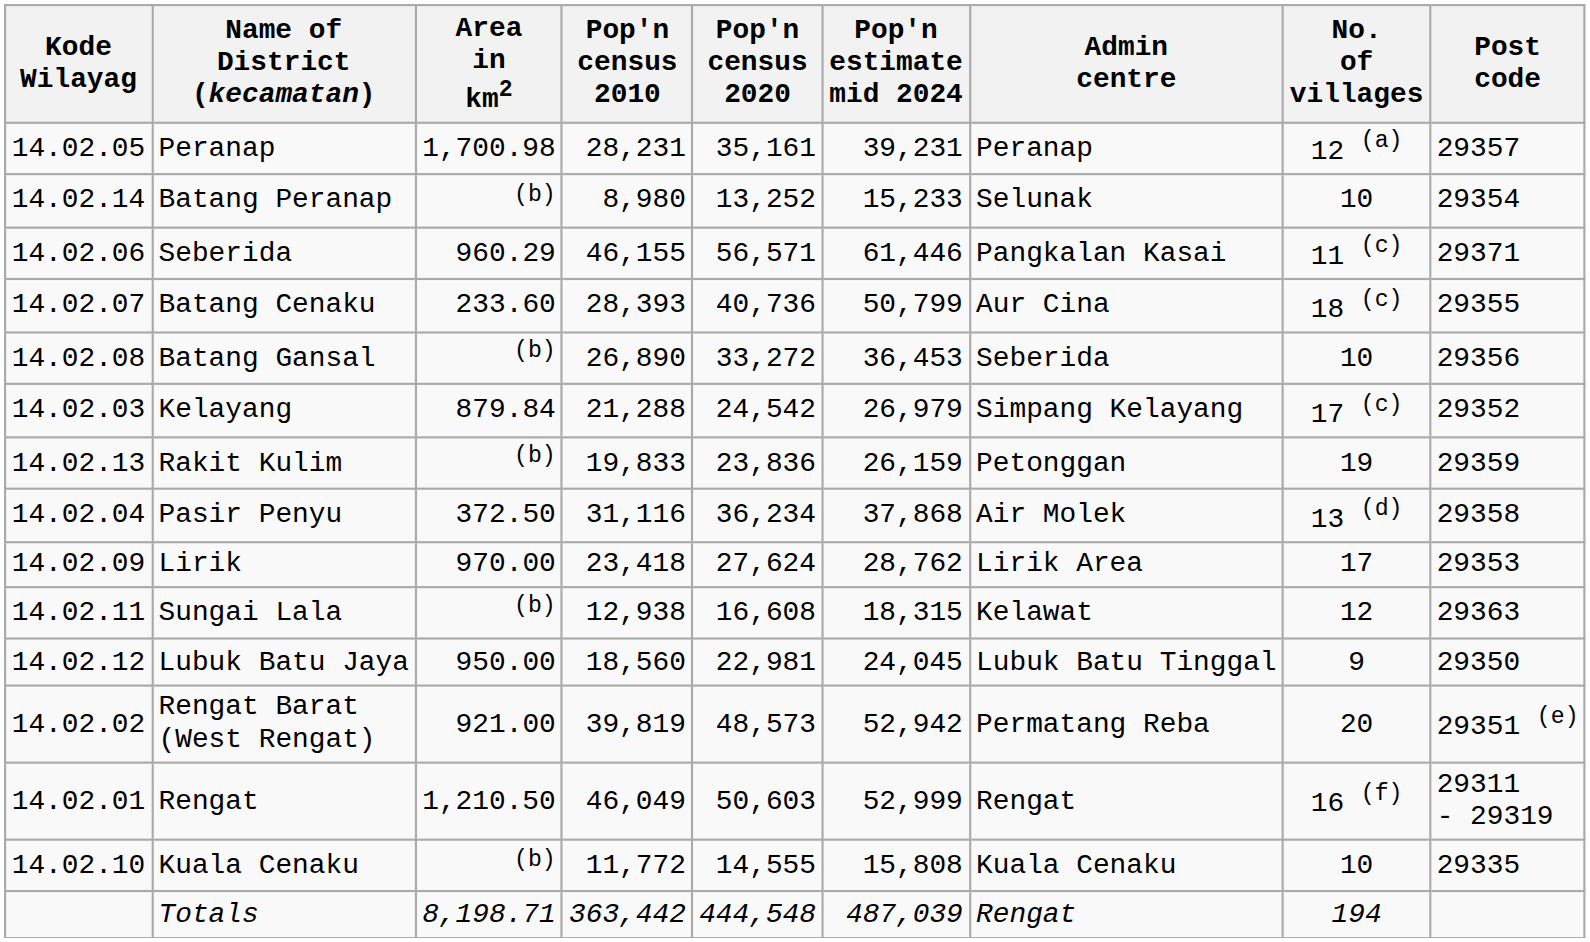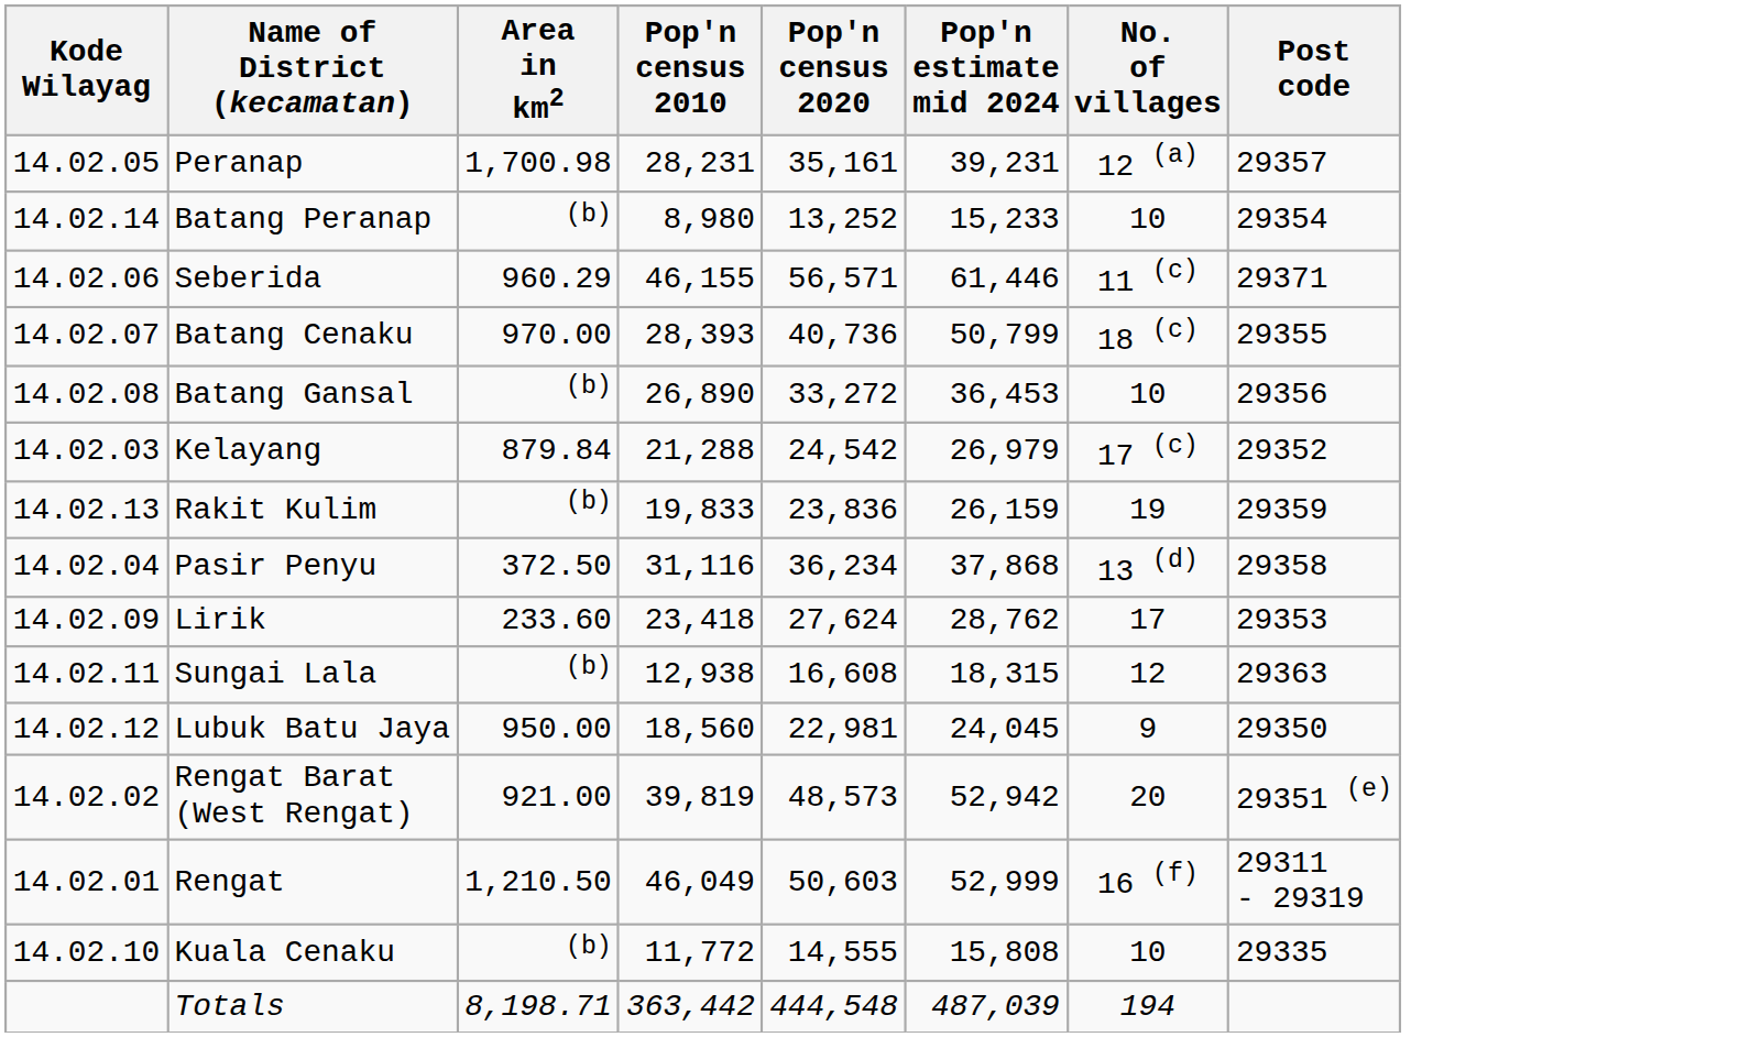 <table class="sortable wikitable">
 <tr>
 <th>Kode <br>Wilayag</th>
 <th>Name of<br>District<br>(<em>kecamatan</em>)</th>
 <th>Area <br>in<br>km<sup>2</sup></th>
 <th>Pop'n<br>census<br>2010</th>
 <th>Pop'n<br>census<br>2020</th>
 <th>Pop'n<br>estimate<br>mid 2024</th>
-<th>Admin <br> centre</th>
 <th>No.<br>of <br>villages</th>
 <th>Post<br>code</th>
 </tr>
 <tr>
 <td>14.02.05</td>
 <td>Peranap</td>
 <td align="right">1,700.98</td>
 <td align="right">28,231</td>
 <td align="right">35,161</td>
 <td align="right">39,231</td>
-<td>Peranap</td>
 <td align="center">12 <sup>(a)</sup></td>
 <td>29357</td>
 </tr>
 <tr>
 <td>14.02.14</td>
 <td>Batang Peranap</td>
 <td align="right"><sup>(b)</sup></td>
 <td align="right">8,980</td>
 <td align="right">13,252</td>
 <td align="right">15,233</td>
-<td>Selunak</td>
 <td align="center">10</td>
 <td>29354</td>
 </tr>
 <tr>
 <td>14.02.06</td>
 <td>Seberida</td>
 <td align="right">960.29</td>
 <td align="right">46,155</td>
 <td align="right">56,571</td>
 <td align="right">61,446</td>
-<td>Pangkalan Kasai</td>
 <td align="center">11 <sup>(c)</sup></td>
 <td>29371</td>
 </tr>
 <tr>
 <td>14.02.07</td>
 <td>Batang Cenaku</td>
-<td align="right">233.60</td>
+<td align="right">970.00</td>
 <td align="right">28,393</td>
 <td align="right">40,736</td>
 <td align="right">50,799</td>
-<td>Aur Cina</td>
 <td align="center">18 <sup>(c)</sup></td>
 <td>29355</td>
 </tr>
 <tr>
 <td>14.02.08</td>
 <td>Batang Gansal</td>
 <td align="right"><sup>(b)</sup></td>
 <td align="right">26,890</td>
 <td align="right">33,272</td>
 <td align="right">36,453</td>
-<td>Seberida</td>
 <td align="center">10</td>
 <td>29356</td>
 </tr>
 <tr>
 <td>14.02.03</td>
 <td>Kelayang</td>
 <td align="right">879.84</td>
 <td align="right">21,288</td>
 <td align="right">24,542</td>
 <td align="right">26,979</td>
-<td>Simpang Kelayang</td>
 <td align="center">17 <sup>(c)</sup></td>
 <td>29352</td>
 </tr>
 <tr>
 <td>14.02.13</td>
 <td>Rakit Kulim</td>
 <td align="right"><sup>(b)</sup></td>
 <td align="right">19,833</td>
 <td align="right">23,836</td>
 <td align="right">26,159</td>
-<td>Petonggan</td>
 <td align="center">19</td>
 <td>29359</td>
 </tr>
 <tr>
 <td>14.02.04</td>
 <td>Pasir Penyu</td>
 <td align="right">372.50</td>
 <td align="right">31,116</td>
 <td align="right">36,234</td>
 <td align="right">37,868</td>
-<td>Air Molek</td>
 <td align="center">13 <sup>(d)</sup></td>
 <td>29358</td>
 </tr>
 <tr>
 <td>14.02.09</td>
 <td>Lirik</td>
-<td align="right">970.00</td>
+<td align="right">233.60</td>
 <td align="right">23,418</td>
 <td align="right">27,624</td>
 <td align="right">28,762</td>
-<td>Lirik Area</td>
 <td align="center">17</td>
 <td>29353</td>
 </tr>
 <tr>
 <td>14.02.11</td>
 <td>Sungai Lala</td>
 <td align="right"><sup>(b)</sup></td>
 <td align="right">12,938</td>
 <td align="right">16,608</td>
 <td align="right">18,315</td>
-<td>Kelawat</td>
 <td align="center">12</td>
 <td>29363</td>
 </tr>
 <tr>
 <td>14.02.12</td>
 <td>Lubuk Batu Jaya</td>
 <td align="right">950.00</td>
 <td align="right">18,560</td>
 <td align="right">22,981</td>
 <td align="right">24,045</td>
-<td>Lubuk Batu Tinggal</td>
 <td align="center">9</td>
 <td>29350</td>
 </tr>
 <tr>
 <td>14.02.02</td>
 <td>Rengat Barat <br>(West Rengat)</td>
 <td align="right">921.00</td>
 <td align="right">39,819</td>
 <td align="right">48,573</td>
 <td align="right">52,942</td>
-<td>Permatang Reba</td>
 <td align="center">20</td>
 <td>29351 <sup>(e)</sup></td>
 </tr>
 <tr>
 <td>14.02.01</td>
 <td>Rengat</td>
 <td align="right">1,210.50</td>
 <td align="right">46,049</td>
 <td align="right">50,603</td>
 <td align="right">52,999</td>
-<td>Rengat</td>
 <td align="center">16 <sup>(f)</sup></td>
 <td>29311<br>- 29319</td>
 </tr>
 <tr>
 <td>14.02.10</td>
 <td>Kuala Cenaku</td>
 <td align="right"><sup>(b)</sup></td>
 <td align="right">11,772</td>
 <td align="right">14,555</td>
 <td align="right">15,808</td>
-<td>Kuala Cenaku</td>
 <td align="center">10</td>
 <td>29335</td>
 </tr>
 <tr>
 <td></td>
 <td><em>Totals</em></td>
 <td align="right"><em>8,198.71</em></td>
 <td align="right"><em>363,442</em></td>
 <td align="right"><em>444,548</em></td>
 <td align="right"><em>487,039</em></td>
-<td><em>Rengat</em></td>
 <td align="center"><em>194</em></td>
 <td></td>
 </tr>
 </table>
